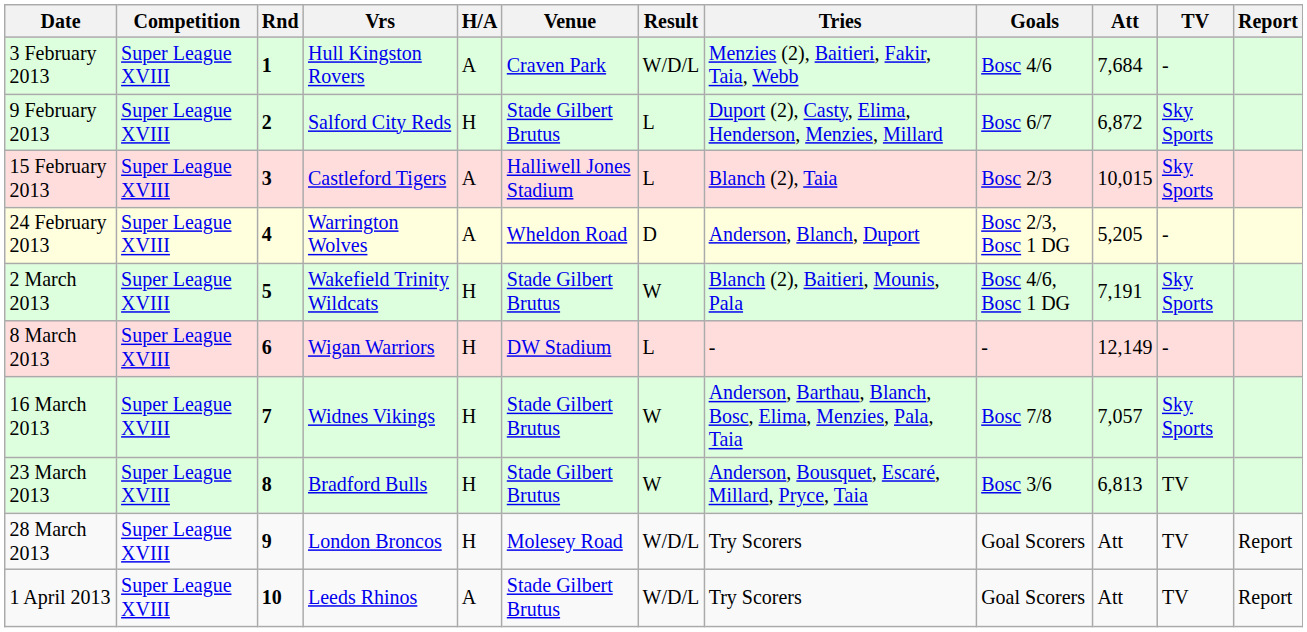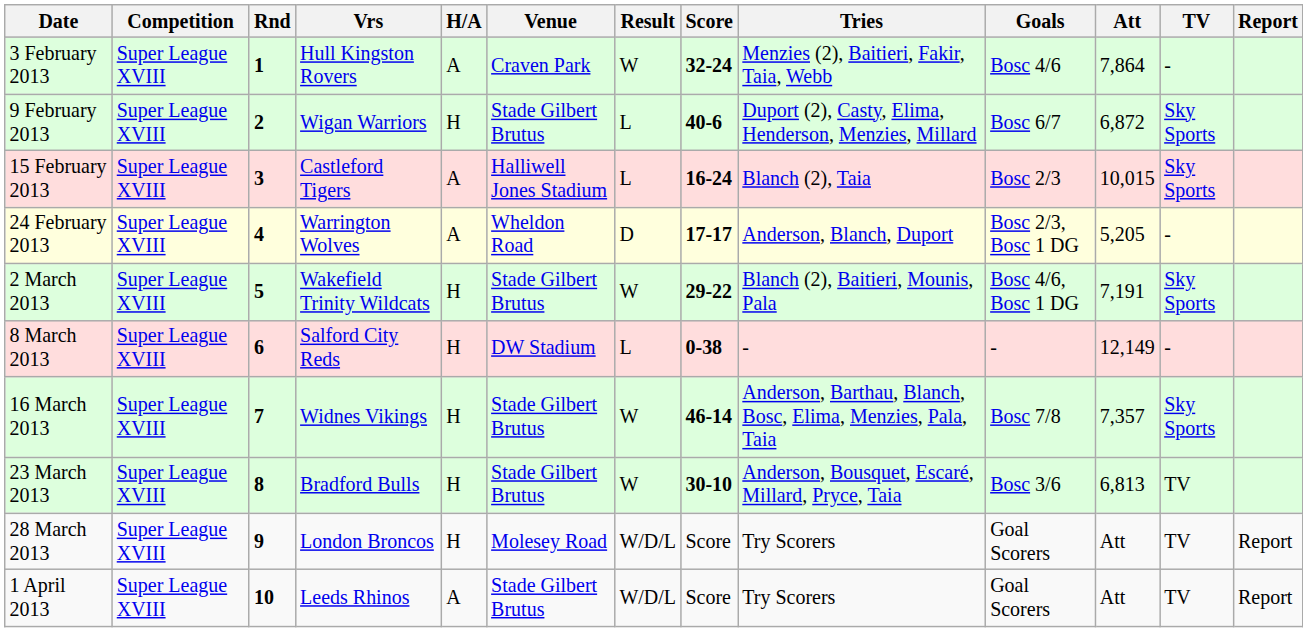 <table class="wikitable"  style="font-size:85%; width:100%;">
 <tr>
 <th>Date</th>
 <th>Competition</th>
 <th>Rnd</th>
 <th>Vrs</th>
 <th>H/A</th>
 <th>Venue</th>
 <th>Result</th>
+<th>Score</th>
 <th>Tries</th>
 <th>Goals</th>
 <th>Att</th>
 <th>TV</th>
 <th>Report</th>
 </tr>
 <tr style="background:#ddffdd;" width=20 | >
 <td>3 February 2013</td>
 <td><a href='#'>Super League XVIII</a></td>
 <td><strong>1</strong></td>
 <td><a href='#'>Hull Kingston Rovers</a></td>
 <td>A</td>
 <td><a href='#'>Craven Park</a></td>
-<td>W/D/L</td>
+<td>W</td>
+<td><strong>32-24</strong></td>
 <td><a href='#'>Menzies</a> (2), <a href='#'>Baitieri</a>, <a href='#'>Fakir</a>, <a href='#'>Taia</a>, <a href='#'>Webb</a></td>
 <td><a href='#'>Bosc</a> 4/6</td>
-<td>7,684</td>
+<td>7,864</td>
 <td>-</td>
 <td></td>
 </tr>
 <tr style="background:#ddffdd;" width=20 | >
 <td>9 February 2013</td>
 <td><a href='#'>Super League XVIII</a></td>
 <td><strong>2</strong></td>
-<td><a href='#'>Salford City Reds</a></td>
+<td><a href='#'>Wigan Warriors</a></td>
 <td>H</td>
 <td><a href='#'>Stade Gilbert Brutus</a></td>
 <td>L</td>
+<td><strong>40-6</strong></td>
 <td><a href='#'>Duport</a> (2), <a href='#'>Casty</a>, <a href='#'>Elima</a>, <a href='#'>Henderson</a>, <a href='#'>Menzies</a>, <a href='#'>Millard</a></td>
 <td><a href='#'>Bosc</a> 6/7</td>
 <td>6,872</td>
 <td><a href='#'>Sky Sports</a></td>
 <td></td>
 </tr>
 <tr style="background:#ffdddd;" width=20 | >
 <td>15 February 2013</td>
 <td><a href='#'>Super League XVIII</a></td>
 <td><strong>3</strong></td>
 <td><a href='#'>Castleford Tigers</a></td>
 <td>A</td>
 <td><a href='#'>Halliwell Jones Stadium</a></td>
 <td>L</td>
+<td><strong>16-24</strong></td>
 <td><a href='#'>Blanch</a> (2), <a href='#'>Taia</a></td>
 <td><a href='#'>Bosc</a> 2/3</td>
 <td>10,015</td>
 <td><a href='#'>Sky Sports</a></td>
 <td></td>
 </tr>
 <tr style="background:#ffffdd"  width=20 | >
 <td>24 February 2013</td>
 <td><a href='#'>Super League XVIII</a></td>
 <td><strong>4</strong></td>
 <td><a href='#'>Warrington Wolves</a></td>
 <td>A</td>
 <td><a href='#'>Wheldon Road</a></td>
 <td>D</td>
+<td><strong>17-17</strong></td>
 <td><a href='#'>Anderson</a>, <a href='#'>Blanch</a>, <a href='#'>Duport</a></td>
 <td><a href='#'>Bosc</a> 2/3, <a href='#'>Bosc</a> 1 DG</td>
 <td>5,205</td>
 <td>-</td>
 <td></td>
 </tr>
 <tr style="background:#ddffdd;" width=20 | >
 <td>2 March 2013</td>
 <td><a href='#'>Super League XVIII</a></td>
 <td><strong>5</strong></td>
 <td><a href='#'>Wakefield Trinity Wildcats</a></td>
 <td>H</td>
 <td><a href='#'>Stade Gilbert Brutus</a></td>
 <td>W</td>
+<td><strong>29-22</strong></td>
 <td><a href='#'>Blanch</a> (2), <a href='#'>Baitieri</a>, <a href='#'>Mounis</a>, <a href='#'>Pala</a></td>
 <td><a href='#'>Bosc</a> 4/6, <a href='#'>Bosc</a> 1 DG</td>
 <td>7,191</td>
 <td><a href='#'>Sky Sports</a></td>
 <td></td>
 </tr>
 <tr style="background:#ffdddd;" width=20 | >
 <td>8 March 2013</td>
 <td><a href='#'>Super League XVIII</a></td>
 <td><strong>6</strong></td>
-<td><a href='#'>Wigan Warriors</a></td>
+<td><a href='#'>Salford City Reds</a></td>
 <td>H</td>
 <td><a href='#'>DW Stadium</a></td>
 <td>L</td>
+<td><strong>0-38</strong></td>
 <td>-</td>
 <td>-</td>
 <td>12,149</td>
 <td>-</td>
 <td></td>
 </tr>
 <tr style="background:#ddffdd;" width=20 | >
 <td>16 March 2013</td>
 <td><a href='#'>Super League XVIII</a></td>
 <td><strong>7</strong></td>
 <td><a href='#'>Widnes Vikings</a></td>
 <td>H</td>
 <td><a href='#'>Stade Gilbert Brutus</a></td>
 <td>W</td>
+<td><strong>46-14</strong></td>
 <td><a href='#'>Anderson</a>, <a href='#'>Barthau</a>, <a href='#'>Blanch</a>, <a href='#'>Bosc</a>, <a href='#'>Elima</a>, <a href='#'>Menzies</a>, <a href='#'>Pala</a>, <a href='#'>Taia</a></td>
 <td><a href='#'>Bosc</a> 7/8</td>
-<td>7,057</td>
+<td>7,357</td>
 <td><a href='#'>Sky Sports</a></td>
 <td></td>
 </tr>
 <tr style="background:#ddffdd;" width=20 | >
 <td>23 March 2013</td>
 <td><a href='#'>Super League XVIII</a></td>
 <td><strong>8</strong></td>
 <td><a href='#'>Bradford Bulls</a></td>
 <td>H</td>
 <td><a href='#'>Stade Gilbert Brutus</a></td>
 <td>W</td>
+<td><strong>30-10</strong></td>
 <td><a href='#'>Anderson</a>, <a href='#'>Bousquet</a>, <a href='#'>Escaré</a>, <a href='#'>Millard</a>, <a href='#'>Pryce</a>, <a href='#'>Taia</a></td>
 <td><a href='#'>Bosc</a> 3/6</td>
 <td>6,813</td>
 <td>TV</td>
 <td></td>
 </tr>
 <tr>
 <td>28 March 2013</td>
 <td><a href='#'>Super League XVIII</a></td>
 <td><strong>9</strong></td>
 <td><a href='#'>London Broncos</a></td>
 <td>H</td>
 <td><a href='#'>Molesey Road</a></td>
 <td>W/D/L</td>
+<td>Score</td>
 <td>Try Scorers</td>
 <td>Goal Scorers</td>
 <td>Att</td>
 <td>TV</td>
 <td>Report</td>
 </tr>
 <tr>
 <td>1 April 2013</td>
 <td><a href='#'>Super League XVIII</a></td>
 <td><strong>10</strong></td>
 <td><a href='#'>Leeds Rhinos</a></td>
 <td>A</td>
 <td><a href='#'>Stade Gilbert Brutus</a></td>
 <td>W/D/L</td>
+<td>Score</td>
 <td>Try Scorers</td>
 <td>Goal Scorers</td>
 <td>Att</td>
 <td>TV</td>
 <td>Report</td>
 </tr>
 </table>
